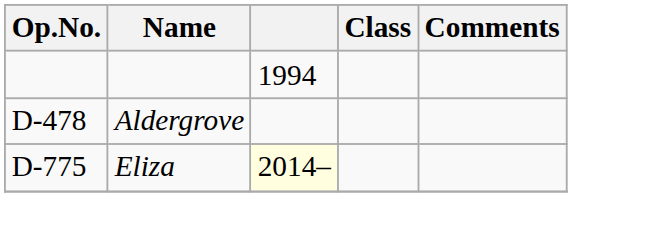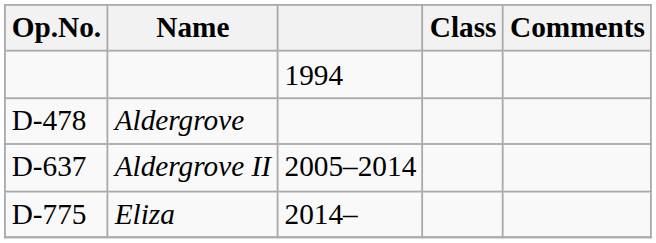 <table class="wikitable">
 <tr>
 <th>Op.No.</th>
 <th>Name</th>
 <th></th>
 <th>Class</th>
 <th>Comments</th>
 </tr>
 <tr>
 <td></td>
 <td></td>
 <td>1994</td>
 <td></td>
 <td></td>
 </tr>
 <tr>
 <td>D-478</td>
 <td><em>Aldergrove</em></td>
 <td></td>
 <td></td>
 <td></td>
 </tr>
 <tr>
+<td>D-637</td>
+<td><em>Aldergrove II</em></td>
+<td>2005–2014</td>
+<td></td>
+<td></td>
+</tr>
+<tr>
 <td>D-775</td>
 <td><em>Eliza</em></td>
-<td style="background: lightyellow;">2014–</td>
+<td>2014–</td>
 <td></td>
 <td></td>
 </tr>
 <tr>
 </tr>
 </table>
